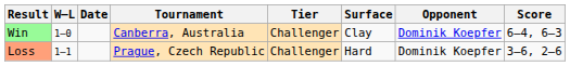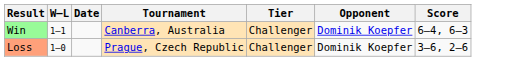 <table class="sortable wikitable">
 <tr>
 <th>Result</th>
 <th class="unsortable">W–L</th>
 <th>Date</th>
 <th>Tournament</th>
 <th>Tier</th>
-<th>Surface</th>
 <th>Opponent</th>
 <th class="unsortable">Score</th>
 </tr>
 <tr>
 <td bgcolor=98FB98>Win</td>
-<td><small>1–0</small></td>
+<td><small>1–1</small></td>
 <td><a href='#'></a></td>
 <td style="background:moccasin;"><a href='#'>Canberra</a>, Australia</td>
 <td style="background:moccasin;">Challenger</td>
-<td>Clay</td>
 <td> <a href='#'>Dominik Koepfer</a></td>
 <td>6–4, 6–3</td>
 </tr>
 <tr>
 <td bgcolor=FFA07A>Loss</td>
-<td><small>1–1</small></td>
+<td><small>1–0</small></td>
 <td><a href='#'></a></td>
 <td style="background:moccasin;"><a href='#'>Prague</a>, Czech Republic</td>
 <td style="background:moccasin;">Challenger</td>
-<td>Hard</td>
 <td> Dominik Koepfer</td>
 <td>3–6, 2–6</td>
 </tr>
 </table>
